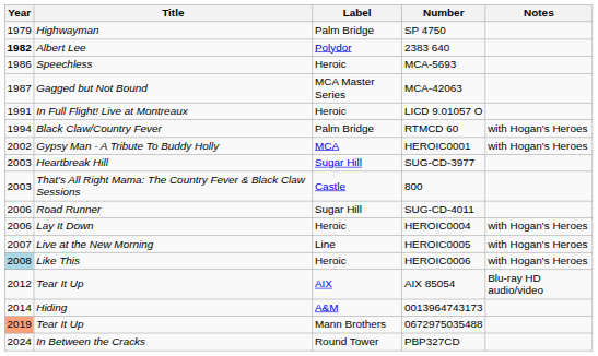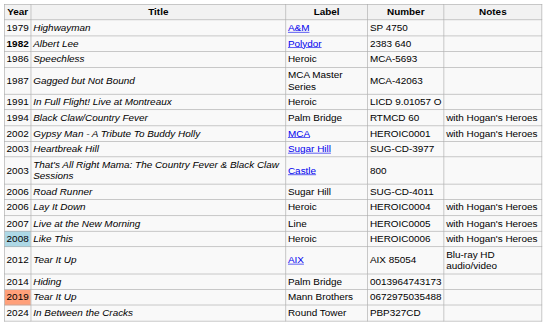 <table class="wikitable sortable">
 <tr>
 <th>Year</th>
 <th>Title</th>
 <th>Label</th>
 <th>Number</th>
 <th>Notes</th>
 </tr>
 <tr>
 <td>1979</td>
 <td><em>Highwayman</em></td>
-<td>Palm Bridge</td>
+<td><a href='#'>A&M</a></td>
 <td>SP 4750</td>
 <td></td>
 </tr>
 <tr>
 <td><strong>1982</strong></td>
 <td><em>Albert Lee</em></td>
 <td><a href='#'>Polydor</a></td>
 <td>2383 640</td>
 <td></td>
 </tr>
 <tr>
 <td>1986</td>
 <td><em>Speechless</em></td>
 <td>Heroic</td>
 <td>MCA-5693</td>
 <td></td>
 </tr>
 <tr>
 <td>1987</td>
 <td><em>Gagged but Not Bound</em></td>
 <td>MCA Master Series</td>
 <td>MCA-42063</td>
 <td></td>
 </tr>
 <tr>
 <td>1991</td>
 <td><em>In Full Flight! Live at Montreaux</em></td>
 <td>Heroic</td>
 <td>LICD 9.01057 O</td>
 <td></td>
 </tr>
 <tr>
 <td>1994</td>
 <td><em>Black Claw/Country Fever</em></td>
 <td>Palm Bridge</td>
 <td>RTMCD 60</td>
 <td>with Hogan's Heroes</td>
 </tr>
 <tr>
 <td>2002</td>
 <td><em>Gypsy Man - A Tribute To Buddy Holly</em></td>
 <td><a href='#'>MCA</a></td>
 <td>HEROIC0001</td>
 <td>with Hogan's Heroes</td>
 </tr>
 <tr>
 <td>2003</td>
 <td><em>Heartbreak Hill</em></td>
 <td><a href='#'>Sugar Hill</a></td>
 <td>SUG-CD-3977</td>
 <td></td>
 </tr>
 <tr>
 <td>2003</td>
 <td><em>That's All Right Mama: The Country Fever & Black Claw Sessions</em></td>
 <td><a href='#'>Castle</a></td>
 <td>800</td>
 <td></td>
 </tr>
 <tr>
 <td>2006</td>
 <td><em>Road Runner</em></td>
 <td>Sugar Hill</td>
 <td>SUG-CD-4011</td>
 <td></td>
 </tr>
 <tr>
 <td>2006</td>
 <td><em>Lay It Down</em></td>
 <td>Heroic</td>
 <td>HEROIC0004</td>
 <td>with Hogan's Heroes</td>
 </tr>
 <tr>
 <td>2007</td>
 <td><em>Live at the New Morning</em></td>
 <td>Line</td>
 <td>HEROIC0005</td>
 <td>with Hogan's Heroes</td>
 </tr>
 <tr>
 <td style="background: lightblue;">2008</td>
 <td><em>Like This</em></td>
 <td>Heroic</td>
 <td>HEROIC0006</td>
 <td>with Hogan's Heroes</td>
 </tr>
 <tr>
 <td>2012</td>
 <td><em>Tear It Up</em></td>
 <td><a href='#'>AIX</a></td>
 <td>AIX 85054</td>
 <td>Blu-ray HD audio/video</td>
 </tr>
 <tr>
 <td>2014</td>
 <td><em>Hiding</em></td>
-<td><a href='#'>A&M</a></td>
+<td>Palm Bridge</td>
 <td>0013964743173</td>
 <td></td>
 </tr>
 <tr>
 <td style="background: lightsalmon;">2019</td>
 <td><em>Tear It Up</em></td>
 <td>Mann Brothers</td>
 <td>0672975035488</td>
 <td></td>
 </tr>
 <tr>
 <td>2024</td>
 <td><em>In Between the Cracks</em></td>
 <td>Round Tower</td>
 <td>PBP327CD</td>
 <td></td>
 </tr>
 </table>
